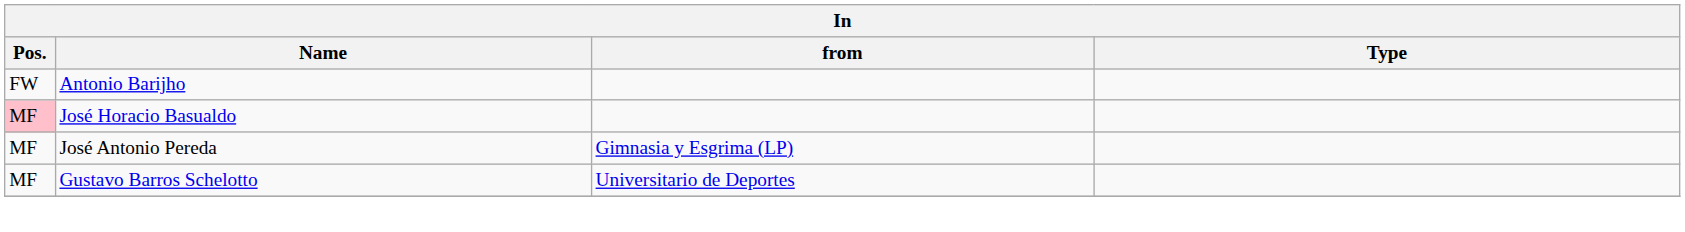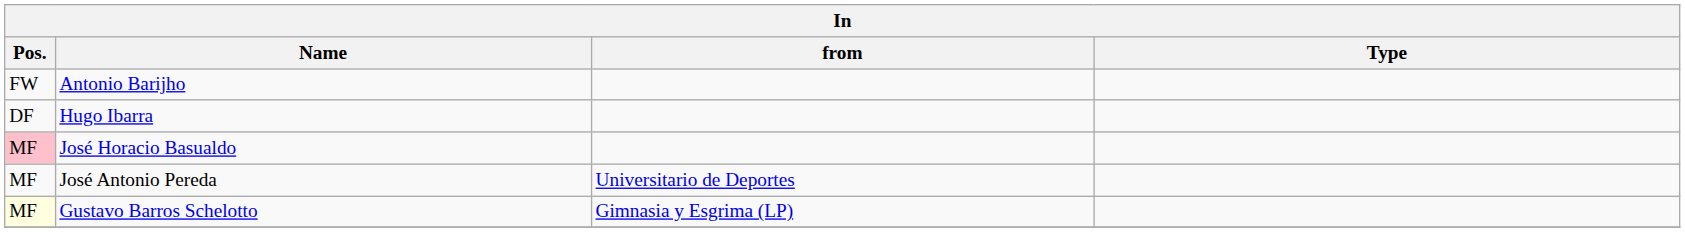 <table class="wikitable" style="font-size:90%;width:99%;">
 <tr>
 <th colspan="4">In</th>
 </tr>
 <tr>
 <th width=3%>Pos.</th>
 <th width=32%>Name</th>
 <th width=30%>from</th>
 <th width=35%>Type</th>
 </tr>
 <tr>
 <td>FW</td>
 <td><a href='#'>Antonio Barijho</a></td>
 <td></td>
 <td></td>
 </tr>
 <tr>
+<td>DF</td>
+<td><a href='#'>Hugo Ibarra</a></td>
+<td></td>
+<td></td>
+</tr>
+<tr>
 <td style="background: pink;">MF</td>
 <td><a href='#'>José Horacio Basualdo</a></td>
 <td></td>
 <td></td>
 </tr>
 <tr>
 <td>MF</td>
 <td>José Antonio Pereda</td>
-<td><a href='#'>Gimnasia y Esgrima (LP)</a></td>
+<td><a href='#'>Universitario de Deportes</a></td>
 <td></td>
 </tr>
 <tr>
-<td>MF</td>
+<td style="background: lightyellow;">MF</td>
 <td><a href='#'>Gustavo Barros Schelotto</a></td>
-<td><a href='#'>Universitario de Deportes</a></td>
+<td><a href='#'>Gimnasia y Esgrima (LP)</a></td>
 <td></td>
 </tr>
 <tr>
 </tr>
 </table>
